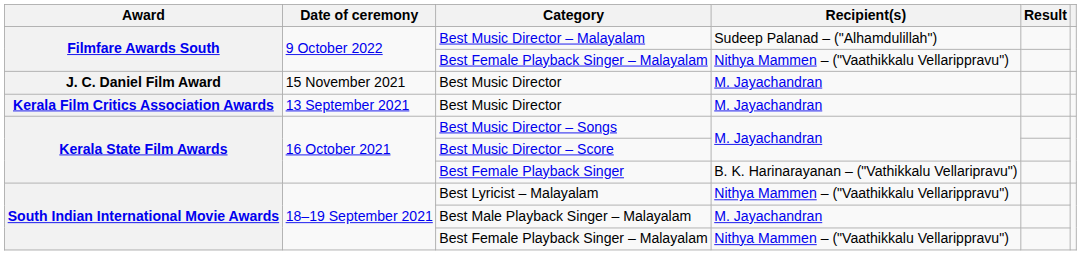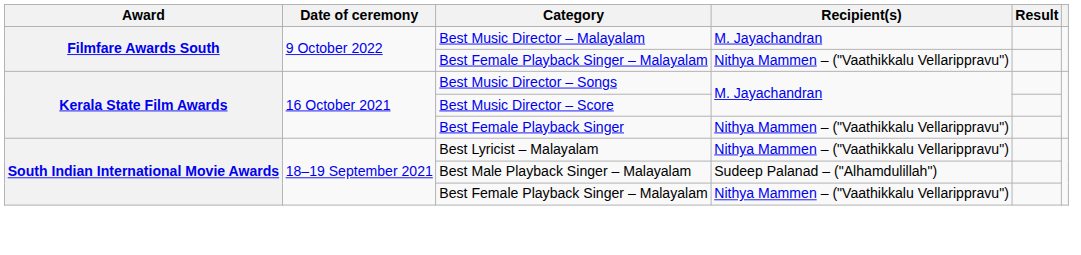 <table class="wikitable sortable plainrowheaders">
 <tr>
 <th scope="col">Award</th>
 <th scope="col">Date of ceremony</th>
 <th scope="col">Category</th>
 <th scope="col">Recipient(s)</th>
 <th scope="col">Result</th>
 <th scope="col" class="unsortable"></th>
 </tr>
 <tr>
 <th rowspan="2" scope="row"><a href='#'>Filmfare Awards South</a></th>
 <td rowspan="2"><a href='#'>9 October 2022</a></td>
 <td><a href='#'>Best Music Director – Malayalam</a></td>
-<td>Sudeep Palanad – ("Alhamdulillah")</td>
+<td><a href='#'>M. Jayachandran</a></td>
 <td></td>
 <td rowspan="2" align="center"><br></td>
 </tr>
 <tr>
 <td><a href='#'>Best Female Playback Singer – Malayalam</a></td>
 <td><a href='#'>Nithya Mammen</a> – ("Vaathikkalu Vellarippravu")</td>
 <td></td>
-</tr>
-<tr>
-<th scope="row">J. C. Daniel Film Award</th>
-<td>15 November 2021</td>
-<td>Best Music Director</td>
-<td><a href='#'>M. Jayachandran</a></td>
-<td></td>
-<td align="center"></td>
-</tr>
-<tr>
-<th scope="row"><a href='#'>Kerala Film Critics Association Awards</a></th>
-<td><a href='#'>13 September 2021</a></td>
-<td>Best Music Director</td>
-<td><a href='#'>M. Jayachandran</a></td>
-<td></td>
-<td align="center"><br></td>
 </tr>
 <tr>
 <th scope="row" rowspan="3"><a href='#'>Kerala State Film Awards</a></th>
 <td rowspan="3"><a href='#'>16 October 2021</a></td>
 <td><a href='#'>Best Music Director – Songs</a></td>
 <td rowspan="2"><a href='#'>M. Jayachandran</a></td>
 <td></td>
 <td rowspan="3" align="center"><br><br></td>
 </tr>
 <tr>
 <td><a href='#'>Best Music Director – Score</a></td>
 <td></td>
 </tr>
 <tr>
 <td><a href='#'>Best Female Playback Singer</a></td>
-<td>B. K. Harinarayanan – ("Vathikkalu Vellaripravu")</td>
+<td><a href='#'>Nithya Mammen</a> – ("Vaathikkalu Vellarippravu")</td>
 <td></td>
 </tr>
 <tr>
 <th rowspan="3" scope="row"><a href='#'>South Indian International Movie Awards</a></th>
 <td rowspan="3"><a href='#'>18–19 September 2021</a></td>
 <td>Best Lyricist – Malayalam</td>
 <td><a href='#'>Nithya Mammen</a> – ("Vaathikkalu Vellarippravu")</td>
 <td></td>
 <td rowspan="3" align="center"><br><br></td>
 </tr>
 <tr>
 <td>Best Male Playback Singer – Malayalam</td>
-<td><a href='#'>M. Jayachandran</a></td>
+<td>Sudeep Palanad – ("Alhamdulillah")</td>
 <td></td>
 </tr>
 <tr>
 <td>Best Female Playback Singer – Malayalam</td>
 <td><a href='#'>Nithya Mammen</a> – ("Vaathikkalu Vellarippravu")</td>
 <td></td>
 </tr>
 </table>
